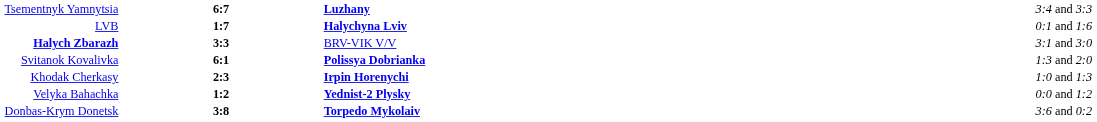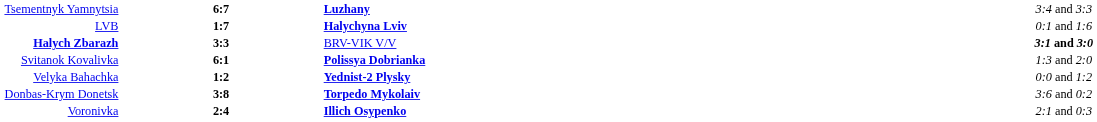 <table width=100% cellspacing=1>
 <tr>
 <th width=20%></th>
 <th width=12%></th>
 <th width=20%></th>
 <th></th>
 </tr>
 <tr style=font-size:90%>
 <td align=right><a href='#'>Tsementnyk Yamnytsia</a></td>
 <td align=center><strong>6:7</strong></td>
 <td><strong><a href='#'>Luzhany</a></strong></td>
 <td align=center><em>3:4</em> and <em>3:3</em></td>
 </tr>
 <tr style=font-size:90%>
 <td align=right><a href='#'>LVB</a></td>
 <td align=center><strong>1:7</strong></td>
 <td><strong><a href='#'>Halychyna Lviv</a></strong></td>
 <td align=center><em>0:1</em> and <em>1:6</em></td>
 </tr>
 <tr style=font-size:90%>
 <td align=right><strong><a href='#'>Halych Zbarazh</a></strong></td>
 <td align=center><strong>3:3</strong></td>
 <td><a href='#'>BRV-VIK V/V</a></td>
-<td align=center><em>3:1</em> and <em>3:0</em></td>
+<td align=center><strong><em>3:1</em> and <em>3:0</em></strong></td>
 </tr>
 <tr style=font-size:90%>
 <td align=right><a href='#'>Svitanok Kovalivka</a></td>
 <td align=center><strong>6:1</strong></td>
 <td><strong><a href='#'>Polissya Dobrianka</a></strong></td>
 <td align=center><em>1:3</em> and <em>2:0</em></td>
-</tr>
-<tr style=font-size:90%>
-<td align=right><a href='#'>Khodak Cherkasy</a></td>
-<td align=center><strong>2:3</strong></td>
-<td><strong><a href='#'>Irpin Horenychi</a></strong></td>
-<td align=center><em>1:0</em> and <em>1:3</em></td>
 </tr>
 <tr style=font-size:90%>
 <td align=right><a href='#'>Velyka Bahachka</a></td>
 <td align=center><strong>1:2</strong></td>
 <td><strong><a href='#'>Yednist-2 Plysky</a></strong></td>
 <td align=center><em>0:0</em> and <em>1:2</em></td>
 </tr>
 <tr style=font-size:90%>
 <td align=right><a href='#'>Donbas-Krym Donetsk</a></td>
 <td align=center><strong>3:8</strong></td>
 <td><strong><a href='#'>Torpedo Mykolaiv</a></strong></td>
 <td align=center><em>3:6</em> and <em>0:2</em></td>
 </tr>
+<tr style=font-size:90%>
+<td align=right><a href='#'>Voronivka</a></td>
+<td align=center><strong>2:4</strong></td>
+<td><strong><a href='#'>Illich Osypenko</a></strong></td>
+<td align=center><em>2:1</em> and <em>0:3</em></td>
+</tr>
 </table>
